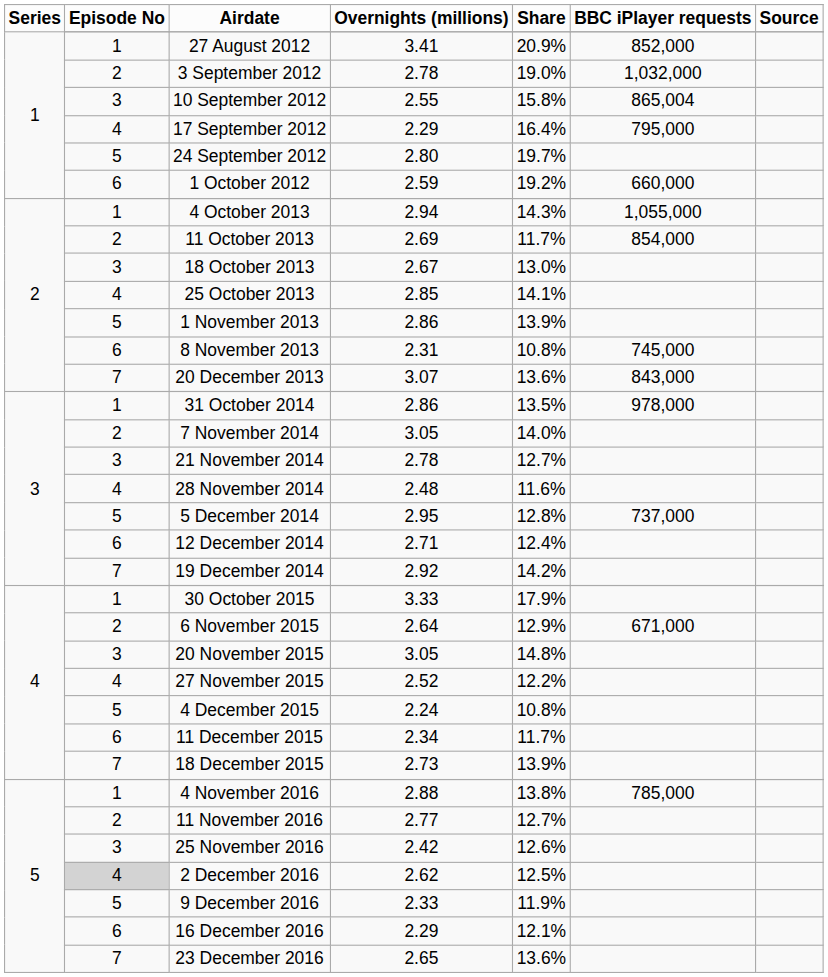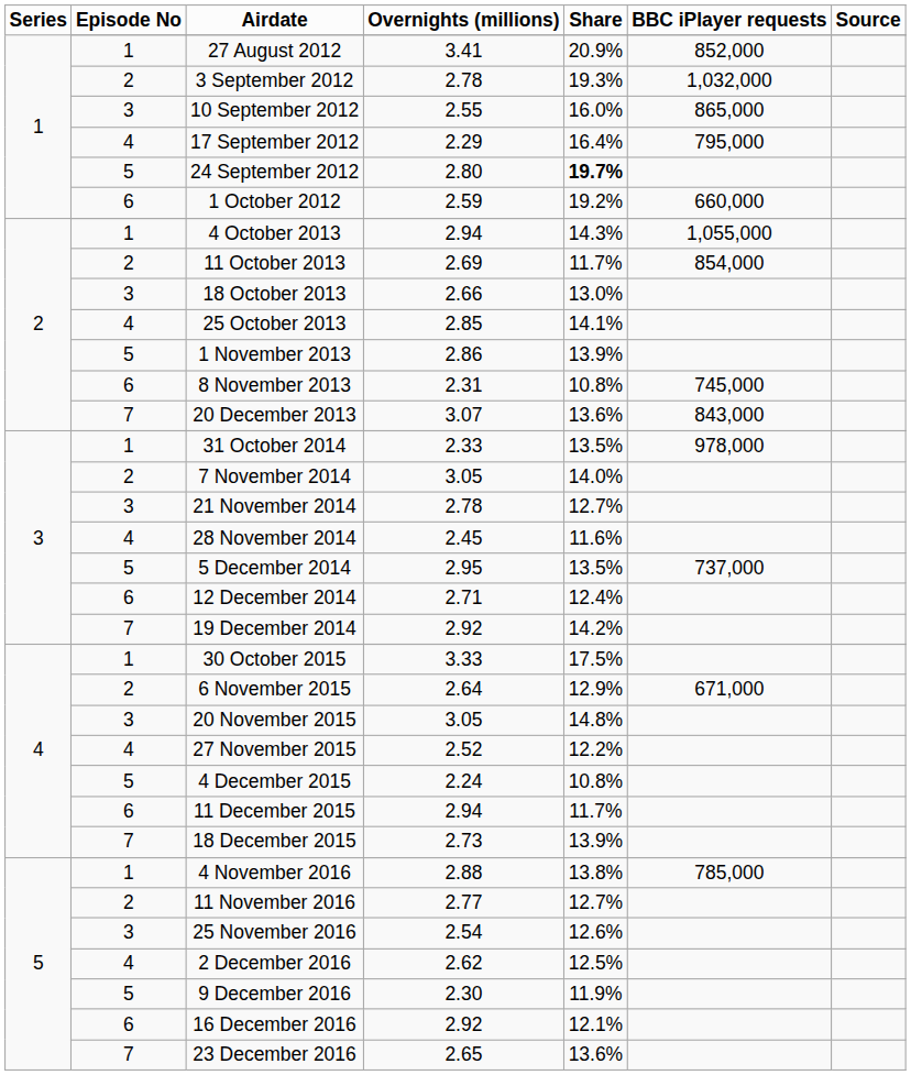 <table class="wikitable sortable" style="text-align:center;">
 <tr>
 <th style="background:#fcfcfc;">Series</th>
 <th style="background:#fcfcfc;">Episode No</th>
 <th style="background:#fcfcfc;">Airdate</th>
 <th style="background:#fcfcfc;">Overnights (millions)</th>
 <th style="background:#fcfcfc;">Share</th>
 <th style="background:#fcfcfc;">BBC iPlayer requests</th>
 <th style="background:#fcfcfc;">Source</th>
 </tr>
 <tr>
 <td rowspan="7">1</td>
 </tr>
 <tr>
 <td>1</td>
 <td>27 August 2012</td>
 <td>3.41</td>
 <td>20.9%</td>
 <td>852,000</td>
 <td></td>
 </tr>
 <tr>
 <td>2</td>
 <td>3 September 2012</td>
 <td>2.78</td>
-<td>19.0%</td>
+<td>19.3%</td>
 <td>1,032,000</td>
 <td></td>
 </tr>
 <tr>
 <td>3</td>
 <td>10 September 2012</td>
 <td>2.55</td>
-<td>15.8%</td>
-<td>865,004</td>
+<td>16.0%</td>
+<td>865,000</td>
 <td></td>
 </tr>
 <tr>
 <td>4</td>
 <td>17 September 2012</td>
 <td>2.29</td>
 <td>16.4%</td>
 <td>795,000</td>
 <td></td>
 </tr>
 <tr>
 <td>5</td>
 <td>24 September 2012</td>
 <td>2.80</td>
-<td>19.7%</td>
+<td><strong>19.7%</strong></td>
 <td></td>
 <td></td>
 </tr>
 <tr>
 <td>6</td>
 <td>1 October 2012</td>
 <td>2.59</td>
 <td>19.2%</td>
 <td>660,000</td>
 <td></td>
 </tr>
 <tr>
 <td rowspan="8">2</td>
 </tr>
 <tr>
 <td>1</td>
 <td>4 October 2013</td>
 <td>2.94</td>
 <td>14.3%</td>
 <td>1,055,000</td>
 <td></td>
 </tr>
 <tr>
 <td>2</td>
 <td>11 October 2013</td>
 <td>2.69</td>
 <td>11.7%</td>
 <td>854,000</td>
 <td></td>
 </tr>
 <tr>
 <td>3</td>
 <td>18 October 2013</td>
-<td>2.67</td>
+<td>2.66</td>
 <td>13.0%</td>
 <td></td>
 <td></td>
 </tr>
 <tr>
 <td>4</td>
 <td>25 October 2013</td>
 <td>2.85</td>
 <td>14.1%</td>
 <td></td>
 <td></td>
 </tr>
 <tr>
 <td>5</td>
 <td>1 November 2013</td>
 <td>2.86</td>
 <td>13.9%</td>
 <td></td>
 <td></td>
 </tr>
 <tr>
 <td>6</td>
 <td>8 November 2013</td>
 <td>2.31</td>
 <td>10.8%</td>
 <td>745,000</td>
 <td></td>
 </tr>
 <tr>
 <td>7</td>
 <td>20 December 2013</td>
 <td>3.07</td>
 <td>13.6%</td>
 <td>843,000</td>
 <td></td>
 </tr>
 <tr>
 <td rowspan="8">3</td>
 </tr>
 <tr>
 <td>1</td>
 <td>31 October 2014</td>
-<td>2.86</td>
+<td>2.33</td>
 <td>13.5%</td>
 <td>978,000</td>
 <td></td>
 </tr>
 <tr>
 <td>2</td>
 <td>7 November 2014</td>
 <td>3.05</td>
 <td>14.0%</td>
 <td></td>
 <td></td>
 </tr>
 <tr>
 <td>3</td>
 <td>21 November 2014</td>
 <td>2.78</td>
 <td>12.7%</td>
 <td></td>
 <td></td>
 </tr>
 <tr>
 <td>4</td>
 <td>28 November 2014</td>
-<td>2.48</td>
+<td>2.45</td>
 <td>11.6%</td>
 <td></td>
 <td></td>
 </tr>
 <tr>
 <td>5</td>
 <td>5 December 2014</td>
 <td>2.95</td>
-<td>12.8%</td>
+<td>13.5%</td>
 <td>737,000</td>
 <td></td>
 </tr>
 <tr>
 <td>6</td>
 <td>12 December 2014</td>
 <td>2.71</td>
 <td>12.4%</td>
 <td></td>
 <td></td>
 </tr>
 <tr>
 <td>7</td>
 <td>19 December 2014</td>
 <td>2.92</td>
 <td>14.2%</td>
 <td></td>
 <td></td>
 </tr>
 <tr>
 <td rowspan="8">4</td>
 </tr>
 <tr>
 <td>1</td>
 <td>30 October 2015</td>
 <td>3.33</td>
-<td>17.9%</td>
+<td>17.5%</td>
 <td></td>
 <td></td>
 </tr>
 <tr>
 <td>2</td>
 <td>6 November 2015</td>
 <td>2.64</td>
 <td>12.9%</td>
 <td>671,000</td>
 <td></td>
 </tr>
 <tr>
 <td>3</td>
 <td>20 November 2015</td>
 <td>3.05</td>
 <td>14.8%</td>
 <td></td>
 <td></td>
 </tr>
 <tr>
 <td>4</td>
 <td>27 November 2015</td>
 <td>2.52</td>
 <td>12.2%</td>
 <td></td>
 <td></td>
 </tr>
 <tr>
 <td>5</td>
 <td>4 December 2015</td>
 <td>2.24</td>
 <td>10.8%</td>
 <td></td>
 <td></td>
 </tr>
 <tr>
 <td>6</td>
 <td>11 December 2015</td>
-<td>2.34</td>
+<td>2.94</td>
 <td>11.7%</td>
 <td></td>
 <td></td>
 </tr>
 <tr>
 <td>7</td>
 <td>18 December 2015</td>
 <td>2.73</td>
 <td>13.9%</td>
 <td></td>
 <td></td>
 </tr>
 <tr>
 <td rowspan="8">5</td>
 </tr>
 <tr>
 <td>1</td>
 <td>4 November 2016</td>
 <td>2.88</td>
 <td>13.8%</td>
 <td>785,000</td>
 <td></td>
 </tr>
 <tr>
 <td>2</td>
 <td>11 November 2016</td>
 <td>2.77</td>
 <td>12.7%</td>
 <td></td>
 <td></td>
 </tr>
 <tr>
 <td>3</td>
 <td>25 November 2016</td>
-<td>2.42</td>
+<td>2.54</td>
 <td>12.6%</td>
 <td></td>
 <td></td>
 </tr>
 <tr>
-<td style="background: lightgrey;">4</td>
+<td>4</td>
 <td>2 December 2016</td>
 <td>2.62</td>
 <td>12.5%</td>
 <td></td>
 <td></td>
 </tr>
 <tr>
 <td>5</td>
 <td>9 December 2016</td>
-<td>2.33</td>
+<td>2.30</td>
 <td>11.9%</td>
 <td></td>
 <td></td>
 </tr>
 <tr>
 <td>6</td>
 <td>16 December 2016</td>
-<td>2.29</td>
+<td>2.92</td>
 <td>12.1%</td>
 <td></td>
 <td></td>
 </tr>
 <tr>
 <td>7</td>
 <td>23 December 2016</td>
 <td>2.65</td>
 <td>13.6%</td>
 <td></td>
 <td></td>
 </tr>
 </table>
